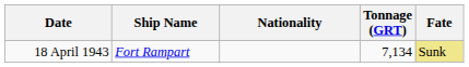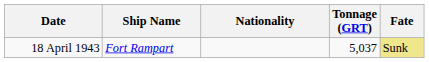 <table class="wikitable sortable">
 <tr>
 <th width="120px">Date</th>
 <th width="120px">Ship Name</th>
 <th width="160px">Nationality</th>
 <th width="25px">Tonnage (<a href='#'>GRT</a>)</th>
 <th width="50px">Fate</th>
 </tr>
 <tr>
 <td align="right">18 April 1943</td>
 <td align="left"><a href='#'><em>Fort Rampart</em></a></td>
 <td align="left"></td>
-<td align="right">7,134</td>
+<td align="right">5,037</td>
 <td align="left" style="background: khaki;">Sunk</td>
 </tr>
 </table>
